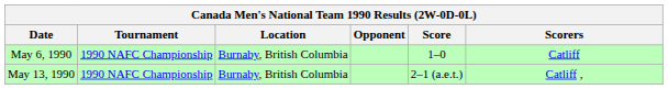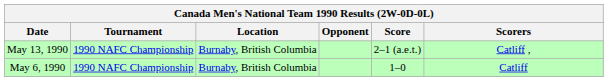 <table class="wikitable collapsible collapsed" style="font-size:90%">
 <tr>
 <th colspan="6"><strong>Canada Men's National Team 1990 Results (2W-0D-0L)</strong></th>
 </tr>
 <tr>
 <th>Date</th>
 <th>Tournament</th>
 <th>Location</th>
 <th>Opponent</th>
 <th>Score</th>
 <th width=30%>Scorers</th>
 </tr>
 <tr style="background:#bfb;">
+<td style="text-align: center;">May 13, 1990</td>
+<td style="text-align: center;"><a href='#'>1990 NAFC Championship</a></td>
+<td style="text-align: center;"><a href='#'>Burnaby</a>, British Columbia</td>
+<td></td>
+<td style="text-align: center;">2–1 (a.e.t.)</td>
+<td style="text-align: center;"><a href='#'>Catliff</a> , </td>
+</tr>
+<tr style="background:#bfb;">
 <td style="text-align: center;">May 6, 1990</td>
 <td style="text-align: center;"><a href='#'>1990 NAFC Championship</a></td>
 <td style="text-align: center;"><a href='#'>Burnaby</a>, British Columbia</td>
 <td></td>
 <td style="text-align: center;">1–0</td>
 <td style="text-align: center;"><a href='#'>Catliff</a> </td>
 </tr>
-<tr style="background:#bfb;">
-<td style="text-align: center;">May 13, 1990</td>
-<td style="text-align: center;"><a href='#'>1990 NAFC Championship</a></td>
-<td style="text-align: center;"><a href='#'>Burnaby</a>, British Columbia</td>
-<td></td>
-<td style="text-align: center;">2–1 (a.e.t.)</td>
-<td style="text-align: center;"><a href='#'>Catliff</a> , </td>
-</tr>
 </table>
